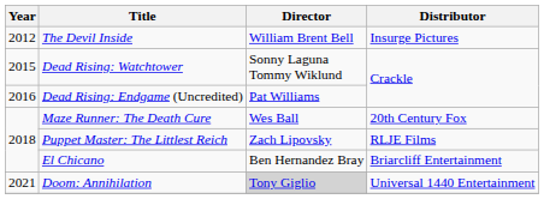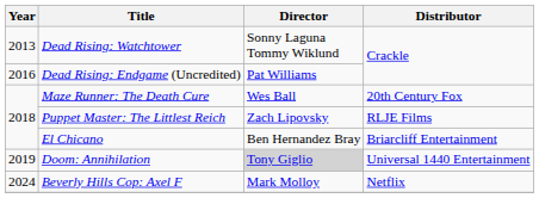 <table class="wikitable">
 <tr>
 <th>Year</th>
 <th>Title</th>
 <th>Director</th>
 <th>Distributor</th>
 </tr>
 <tr>
-<td>2012</td>
-<td><em><a href='#'>The Devil Inside</a></em></td>
-<td><a href='#'>William Brent Bell</a></td>
-<td><a href='#'>Insurge Pictures</a></td>
-</tr>
-<tr>
-<td>2015</td>
+<td>2013</td>
 <td><em><a href='#'>Dead Rising: Watchtower</a></em></td>
 <td>Sonny Laguna<br>Tommy Wiklund</td>
 <td rowspan=2><a href='#'>Crackle</a></td>
 </tr>
 <tr>
 <td>2016</td>
 <td><em><a href='#'>Dead Rising: Endgame</a></em> (Uncredited)</td>
 <td><a href='#'>Pat Williams</a></td>
 </tr>
 <tr>
 <td rowspan="3">2018</td>
 <td><em><a href='#'>Maze Runner: The Death Cure</a></em></td>
 <td><a href='#'>Wes Ball</a></td>
 <td><a href='#'>20th Century Fox</a></td>
 </tr>
 <tr>
 <td><em><a href='#'>Puppet Master: The Littlest Reich</a></em></td>
 <td><a href='#'>Zach Lipovsky</a></td>
 <td><a href='#'>RLJE Films</a></td>
 </tr>
 <tr>
 <td><em><a href='#'>El Chicano</a></em></td>
 <td>Ben Hernandez Bray</td>
 <td><a href='#'>Briarcliff Entertainment</a></td>
 </tr>
 <tr>
-<td>2021</td>
+<td>2019</td>
 <td><em><a href='#'>Doom: Annihilation</a></em></td>
 <td style="background: lightgrey;"><a href='#'>Tony Giglio</a></td>
 <td><a href='#'>Universal 1440 Entertainment</a></td>
 </tr>
 <tr>
+<td>2024</td>
+<td><em><a href='#'>Beverly Hills Cop: Axel F</a></em></td>
+<td><a href='#'>Mark Molloy</a></td>
+<td><a href='#'>Netflix</a></td>
+</tr>
+<tr>
 </tr>
 </table>
